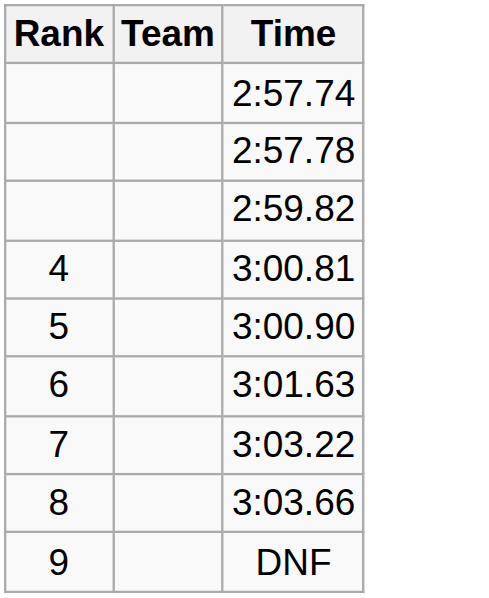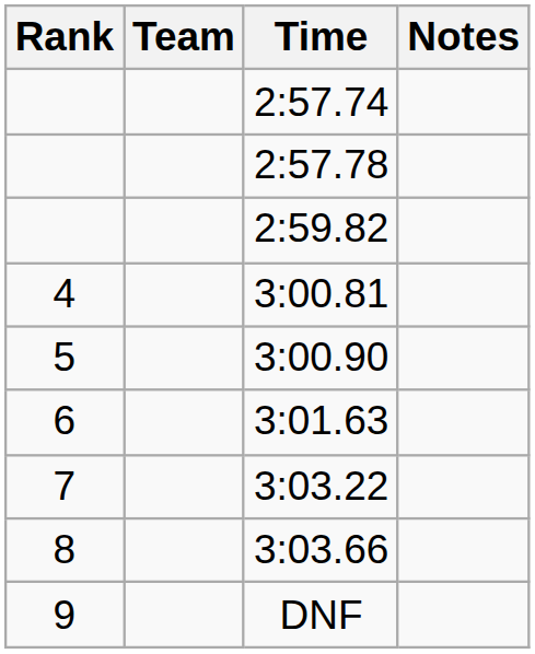 <table class="wikitable sortable" style="text-align:center">
 <tr>
 <th>Rank</th>
 <th>Team</th>
 <th>Time</th>
+<th>Notes</th>
 </tr>
 <tr>
 <td></td>
 <td></td>
 <td>2:57.74</td>
+<td></td>
 </tr>
 <tr>
 <td></td>
 <td></td>
 <td>2:57.78</td>
+<td></td>
 </tr>
 <tr>
 <td></td>
 <td></td>
 <td>2:59.82</td>
+<td></td>
 </tr>
 <tr>
 <td>4</td>
 <td></td>
 <td>3:00.81</td>
+<td></td>
 </tr>
 <tr>
 <td>5</td>
 <td></td>
 <td>3:00.90</td>
+<td></td>
 </tr>
 <tr>
 <td>6</td>
 <td></td>
 <td>3:01.63</td>
+<td></td>
 </tr>
 <tr>
 <td>7</td>
 <td></td>
 <td>3:03.22</td>
+<td></td>
 </tr>
 <tr>
 <td>8</td>
 <td></td>
 <td>3:03.66</td>
+<td></td>
 </tr>
 <tr>
 <td>9</td>
 <td></td>
 <td>DNF</td>
+<td></td>
 </tr>
 </table>
